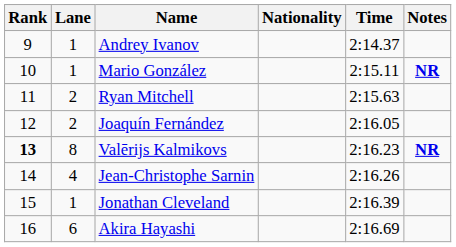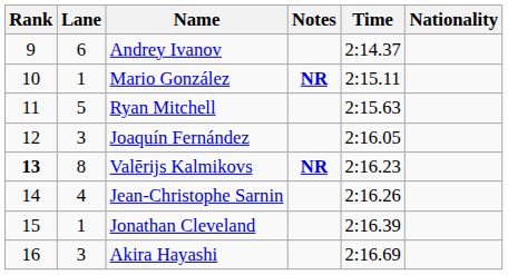 <table class="wikitable sortable" style="text-align:center">
 <tr>
 <th>Rank</th>
 <th>Lane</th>
 <th>Name</th>
+<th>Notes</th>
+<th>Time</th>
 <th>Nationality</th>
-<th>Time</th>
-<th>Notes</th>
 </tr>
 <tr>
 <td>9</td>
-<td>1</td>
+<td>6</td>
 <td align=left><a href='#'>Andrey Ivanov</a></td>
+<td></td>
+<td>2:14.37</td>
 <td align=left></td>
-<td>2:14.37</td>
-<td></td>
 </tr>
 <tr>
 <td>10</td>
 <td>1</td>
 <td align=left><a href='#'>Mario González</a></td>
+<td><strong><a href='#'>NR</a></strong></td>
+<td>2:15.11</td>
 <td align=left></td>
-<td>2:15.11</td>
-<td><strong><a href='#'>NR</a></strong></td>
 </tr>
 <tr>
 <td>11</td>
-<td>2</td>
+<td>5</td>
 <td align=left><a href='#'>Ryan Mitchell</a></td>
+<td></td>
+<td>2:15.63</td>
 <td align=left></td>
-<td>2:15.63</td>
-<td></td>
 </tr>
 <tr>
 <td>12</td>
-<td>2</td>
+<td>3</td>
 <td align=left><a href='#'>Joaquín Fernández</a></td>
+<td></td>
+<td>2:16.05</td>
 <td align=left></td>
-<td>2:16.05</td>
-<td></td>
 </tr>
 <tr>
 <td><strong>13</strong></td>
 <td>8</td>
 <td align=left><a href='#'>Valērijs Kalmikovs</a></td>
+<td><strong><a href='#'>NR</a></strong></td>
+<td>2:16.23</td>
 <td align=left></td>
-<td>2:16.23</td>
-<td><strong><a href='#'>NR</a></strong></td>
 </tr>
 <tr>
 <td>14</td>
 <td>4</td>
 <td align=left><a href='#'>Jean-Christophe Sarnin</a></td>
+<td></td>
+<td>2:16.26</td>
 <td align=left></td>
-<td>2:16.26</td>
-<td></td>
 </tr>
 <tr>
 <td>15</td>
 <td>1</td>
 <td align=left><a href='#'>Jonathan Cleveland</a></td>
+<td></td>
+<td>2:16.39</td>
 <td align=left></td>
-<td>2:16.39</td>
-<td></td>
 </tr>
 <tr>
 <td>16</td>
-<td>6</td>
+<td>3</td>
 <td align=left><a href='#'>Akira Hayashi</a></td>
+<td></td>
+<td>2:16.69</td>
 <td align=left></td>
-<td>2:16.69</td>
-<td></td>
 </tr>
 </table>
